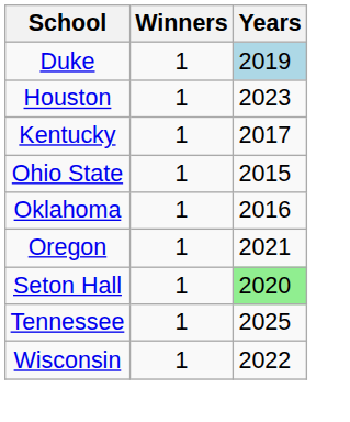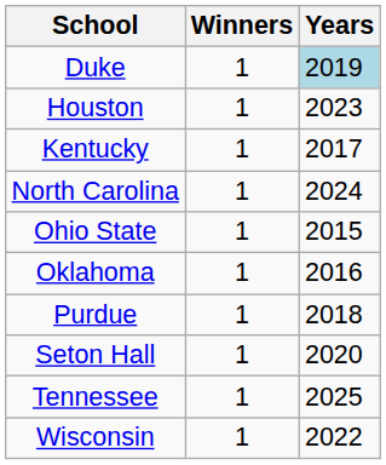 <table class=wikitable>
 <tr>
 <th>School</th>
 <th>Winners</th>
 <th>Years</th>
 </tr>
 <tr>
 <td align=center><a href='#'>Duke</a></td>
 <td align=center>1</td>
 <td style="background: lightblue;">2019</td>
 </tr>
 <tr>
 <td align=center><a href='#'>Houston</a></td>
 <td align=center>1</td>
 <td>2023</td>
 </tr>
 <tr>
 <td align=center><a href='#'>Kentucky</a></td>
 <td align=center>1</td>
 <td>2017</td>
 </tr>
 <tr>
+<td align=center><a href='#'>North Carolina</a></td>
+<td align=center>1</td>
+<td>2024</td>
+</tr>
+<tr>
 <td align=center><a href='#'>Ohio State</a></td>
 <td align=center>1</td>
 <td>2015</td>
 </tr>
 <tr>
 <td align=center><a href='#'>Oklahoma</a></td>
 <td align=center>1</td>
 <td>2016</td>
 </tr>
 <tr>
-<td align=center><a href='#'>Oregon</a></td>
+<td align=center><a href='#'>Purdue</a></td>
 <td align=center>1</td>
-<td>2021</td>
+<td>2018</td>
 </tr>
 <tr>
 <td align=center><a href='#'>Seton Hall</a></td>
 <td align=center>1</td>
-<td style="background: lightgreen;">2020</td>
+<td>2020</td>
 </tr>
 <tr>
 <td align=center><a href='#'>Tennessee</a></td>
 <td align=center>1</td>
 <td>2025</td>
 </tr>
 <tr>
 <td align=center><a href='#'>Wisconsin</a></td>
 <td align=center>1</td>
 <td>2022</td>
 </tr>
 </table>
